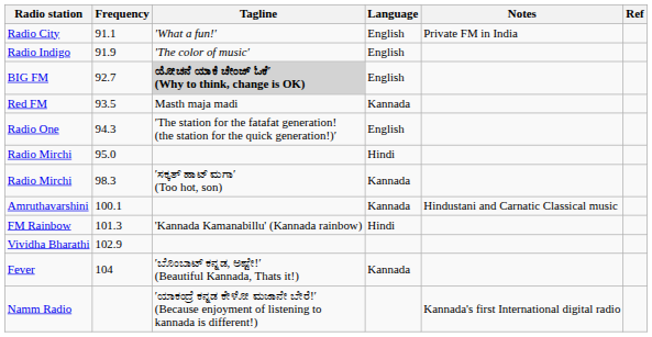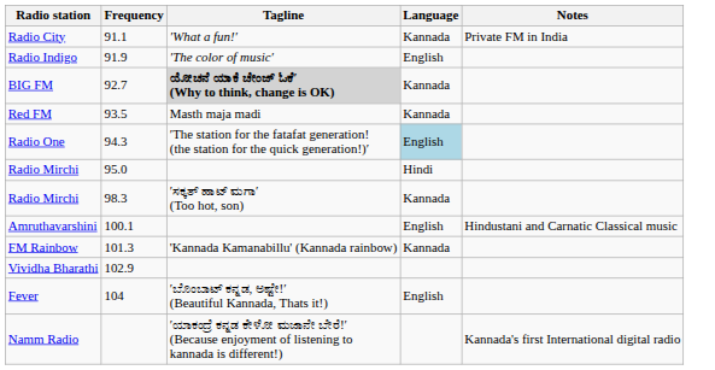 <table class="wikitable sortable plainrowheaders">
 <tr>
 <th scope="col">Radio station</th>
 <th scope="col">Frequency</th>
 <th>Tagline</th>
 <th>Language</th>
 <th>Notes</th>
-<th>Ref</th>
 </tr>
 <tr>
 <td><a href='#'>Radio City</a></td>
 <td>91.1</td>
 <td><em>′What a fun!′</em></td>
-<td>English</td>
+<td>Kannada</td>
 <td>Private FM in India</td>
-<td></td>
 </tr>
 <tr>
 <td><a href='#'>Radio Indigo</a></td>
 <td>91.9</td>
 <td><em>′The color of music′</em></td>
 <td>English</td>
 <td></td>
-<td></td>
 </tr>
 <tr>
 <td><a href='#'>BIG FM</a></td>
 <td>92.7</td>
 <td style="background: lightgrey;"><strong>ಯೋಚನೆ ಯಾಕೆ ಚೇಂಜ್ ಓಕೆ′<br>(Why to think, change is OK)<em></td>
-<td>English</td>
-<td></td>
+<td>Kannada</td>
 <td></td>
 </tr>
 <tr>
 <td><a href='#'>Red FM</a></td>
 <td>93.5</td>
 <td>Masth maja madi</td>
 <td>Kannada</td>
 <td></td>
-<td></td>
 </tr>
 <tr>
 <td><a href='#'>Radio One</a></td>
 <td>94.3</td>
 <td></em>′The station for the fatafat generation! <br>(the station for the quick generation!)′<em></td>
-<td>English</td>
-<td></td>
+<td style="background: lightblue;">English</td>
 <td></td>
 </tr>
 <tr>
 <td><a href='#'>Radio Mirchi</a></td>
 <td>95.0</td>
 <td></td>
 <td>Hindi</td>
 <td></td>
-<td></td>
 </tr>
 <tr>
 <td><a href='#'>Radio Mirchi</a></td>
 <td>98.3</td>
 <td></em>′ಸಕ್ಕತ್ ಹಾಟ್ ಮಗಾ′<br>(Too hot, son)<em></td>
 <td>Kannada</td>
 <td></td>
-<td></td>
 </tr>
 <tr>
 <td><a href='#'>Amruthavarshini</a></td>
 <td>100.1</td>
 <td></td>
-<td>Kannada</td>
+<td>English</td>
 <td>Hindustani and Carnatic Classical music</td>
-<td></td>
 </tr>
 <tr>
 <td><a href='#'>FM Rainbow</a></td>
 <td>101.3</td>
 <td>'Kannada Kamanabillu' (Kannada rainbow)</td>
-<td>Hindi</td>
-<td></td>
+<td>Kannada</td>
 <td></td>
 </tr>
 <tr>
 <td><a href='#'>Vividha Bharathi</a></td>
 <td>102.9</td>
 <td></td>
 <td></td>
 <td></td>
-<td></td>
 </tr>
 <tr>
 <td><a href='#'>Fever</a></td>
 <td>104</td>
 <td></em>′ಬೊಂಬಾಟ್ ಕನ್ನಡ, ಅಷ್ಟೇ!′<br>(Beautiful Kannada, Thats it!)<em></td>
-<td>Kannada</td>
-<td></td>
+<td>English</td>
 <td></td>
 </tr>
 <tr>
 <td><a href='#'>Namm Radio</a></td>
 <td></td>
 <td></em>′ಯಾಕಂದ್ರೆ ಕನ್ನಡ ಕೇಳೋ ಮಜಾನೇ ಬೇರೆ!′<br>(Because enjoyment of listening to<br>kannada is different!)<em></td>
 <td></td>
 <td>Kannada's first International digital radio</td>
-<td></td>
 </tr>
 </table>
